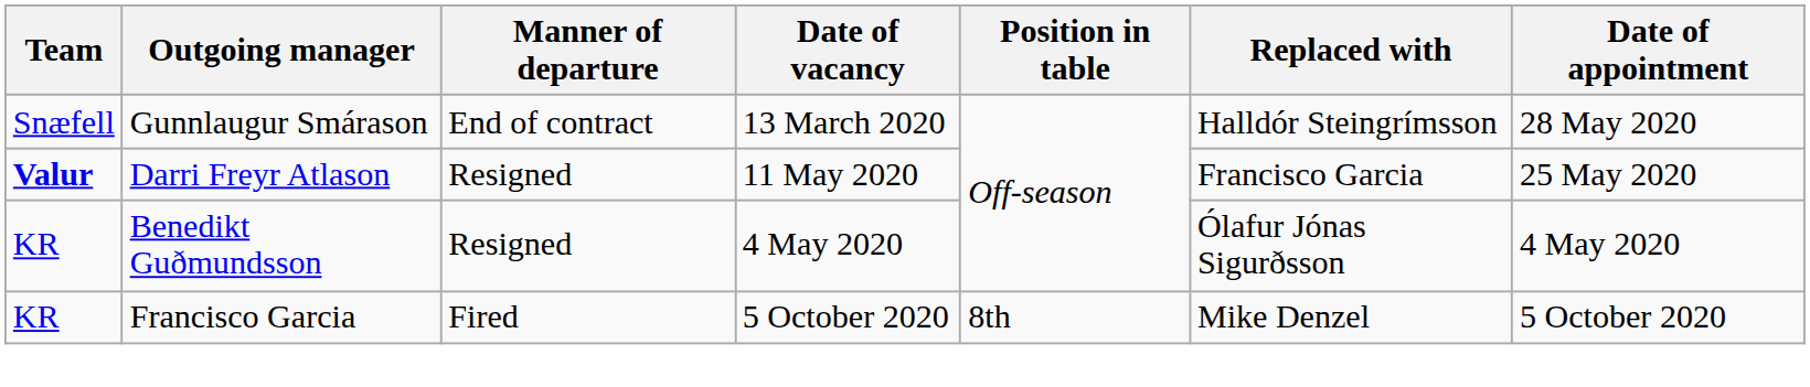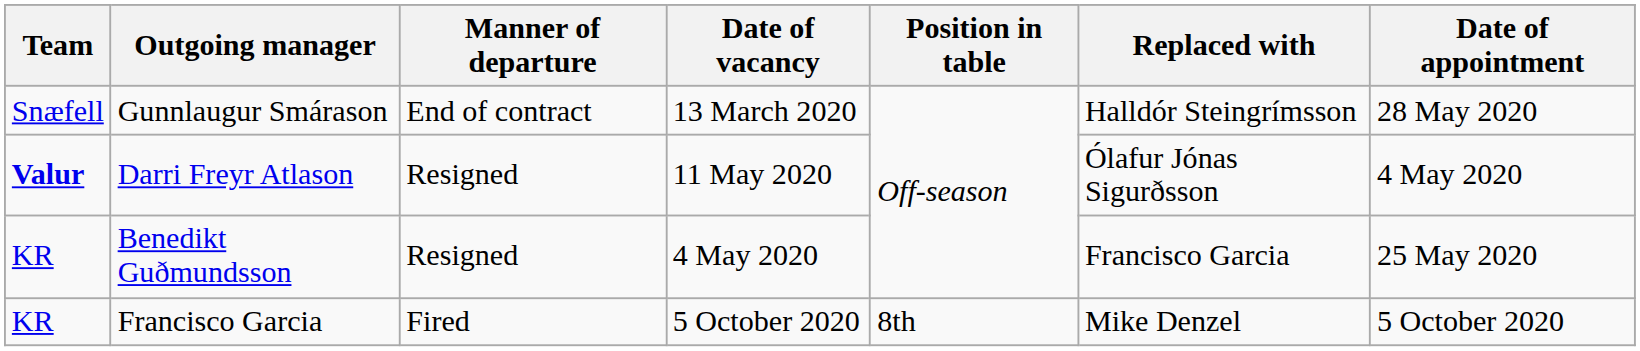 <table class="wikitable sortable">
 <tr>
 <th>Team</th>
 <th>Outgoing manager</th>
 <th>Manner of departure</th>
 <th>Date of vacancy</th>
 <th>Position in table</th>
 <th>Replaced with</th>
 <th>Date of appointment</th>
 </tr>
 <tr>
 <td><a href='#'>Snæfell</a></td>
 <td> Gunnlaugur Smárason</td>
 <td>End of contract</td>
 <td>13 March 2020</td>
 <td rowspan=3><em>Off-season</em></td>
 <td> Halldór Steingrímsson</td>
 <td>28 May 2020</td>
 </tr>
 <tr>
 <td><strong><a href='#'>Valur</a></strong></td>
 <td> <a href='#'>Darri Freyr Atlason</a></td>
 <td>Resigned</td>
 <td>11 May 2020</td>
-<td> Francisco Garcia</td>
-<td>25 May 2020</td>
+<td> Ólafur Jónas Sigurðsson</td>
+<td>4 May 2020</td>
 </tr>
 <tr>
 <td><a href='#'>KR</a></td>
 <td> <a href='#'>Benedikt Guðmundsson</a></td>
 <td>Resigned</td>
 <td>4 May 2020</td>
-<td> Ólafur Jónas Sigurðsson</td>
-<td>4 May 2020</td>
+<td> Francisco Garcia</td>
+<td>25 May 2020</td>
 </tr>
 <tr>
 <td><a href='#'>KR</a></td>
 <td> Francisco Garcia</td>
 <td>Fired</td>
 <td>5 October 2020</td>
 <td>8th</td>
 <td> Mike Denzel</td>
 <td>5 October 2020</td>
 </tr>
 </table>
